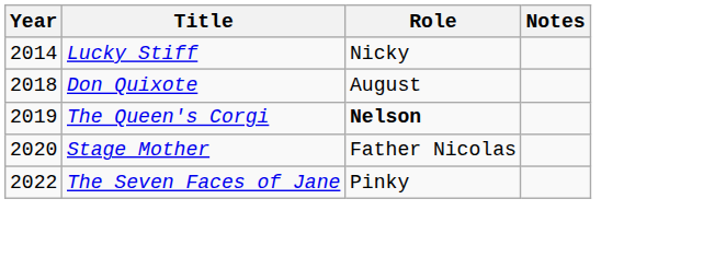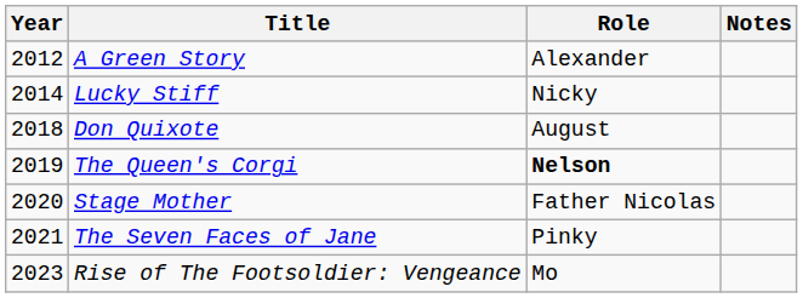 <table class="wikitable" border="1">
 <tr>
 <th>Year</th>
 <th>Title</th>
 <th>Role</th>
 <th>Notes</th>
+</tr>
+<tr>
+<td>2012</td>
+<td><em><a href='#'>A Green Story</a></em></td>
+<td>Alexander</td>
+<td></td>
 </tr>
 <tr>
 <td>2014</td>
 <td><em><a href='#'>Lucky Stiff</a></em></td>
 <td>Nicky</td>
 <td></td>
 </tr>
 <tr>
 <td>2018</td>
 <td><em><a href='#'>Don Quixote</a></em></td>
 <td>August</td>
 <td></td>
 </tr>
 <tr>
 <td>2019</td>
 <td><em><a href='#'>The Queen's Corgi</a></em></td>
 <td><strong>Nelson</strong></td>
 <td></td>
 </tr>
 <tr>
 <td>2020</td>
 <td><em><a href='#'>Stage Mother</a></em></td>
 <td>Father Nicolas</td>
 <td></td>
 </tr>
 <tr>
-<td>2022</td>
+<td>2021</td>
 <td><em><a href='#'>The Seven Faces of Jane</a></em></td>
 <td>Pinky</td>
 <td></td>
 </tr>
+<tr>
+<td>2023</td>
+<td><em>Rise of The Footsoldier: Vengeance</em></td>
+<td>Mo</td>
+<td></td>
+</tr>
 </table>
